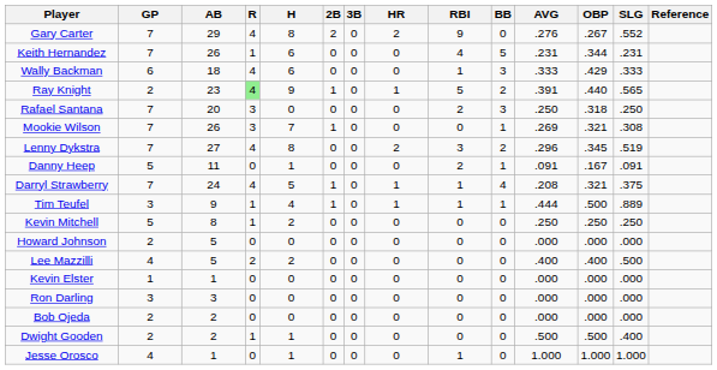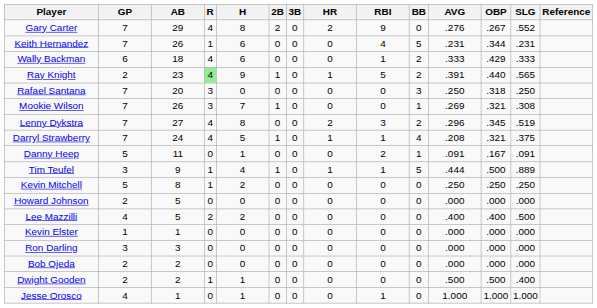 <table class="wikitable sortable" style="text-align:center">
 <tr>
 <th width="16%">Player</th>
 <th width="9%">GP</th>
 <th width="9%">AB</th>
 <th>R</th>
 <th width="9%">H</th>
 <th>2B</th>
 <th>3B</th>
 <th width="9%">HR</th>
 <th width="9%">RBI</th>
 <th>BB</th>
 <th width="9%">AVG</th>
 <th>OBP</th>
 <th>SLG</th>
 <th>Reference</th>
 </tr>
 <tr>
 <td><a href='#'>Gary Carter</a></td>
 <td>7</td>
 <td>29</td>
 <td>4</td>
 <td>8</td>
 <td>2</td>
 <td>0</td>
 <td>2</td>
 <td>9</td>
 <td>0</td>
 <td>.276</td>
 <td>.267</td>
 <td>.552</td>
 <td></td>
 </tr>
 <tr>
 <td><a href='#'>Keith Hernandez</a></td>
 <td>7</td>
 <td>26</td>
 <td>1</td>
 <td>6</td>
 <td>0</td>
 <td>0</td>
 <td>0</td>
 <td>4</td>
 <td>5</td>
 <td>.231</td>
 <td>.344</td>
 <td>.231</td>
 <td></td>
 </tr>
 <tr>
 <td><a href='#'>Wally Backman</a></td>
 <td>6</td>
 <td>18</td>
 <td>4</td>
 <td>6</td>
 <td>0</td>
 <td>0</td>
 <td>0</td>
 <td>1</td>
-<td>3</td>
+<td>2</td>
 <td>.333</td>
 <td>.429</td>
 <td>.333</td>
 <td></td>
 </tr>
 <tr>
 <td><a href='#'>Ray Knight</a></td>
 <td>2</td>
 <td>23</td>
 <td style="background: lightgreen;">4</td>
 <td>9</td>
 <td>1</td>
 <td>0</td>
 <td>1</td>
 <td>5</td>
 <td>2</td>
 <td>.391</td>
 <td>.440</td>
 <td>.565</td>
 <td></td>
 </tr>
 <tr>
 <td><a href='#'>Rafael Santana</a></td>
 <td>7</td>
 <td>20</td>
 <td>3</td>
 <td>0</td>
 <td>0</td>
 <td>0</td>
 <td>0</td>
-<td>2</td>
+<td>0</td>
 <td>3</td>
 <td>.250</td>
 <td>.318</td>
 <td>.250</td>
 <td></td>
 </tr>
 <tr>
 <td><a href='#'>Mookie Wilson</a></td>
 <td>7</td>
 <td>26</td>
 <td>3</td>
 <td>7</td>
 <td>1</td>
 <td>0</td>
 <td>0</td>
 <td>0</td>
 <td>1</td>
 <td>.269</td>
 <td>.321</td>
 <td>.308</td>
 <td></td>
 </tr>
 <tr>
 <td><a href='#'>Lenny Dykstra</a></td>
 <td>7</td>
 <td>27</td>
 <td>4</td>
 <td>8</td>
 <td>0</td>
 <td>0</td>
 <td>2</td>
 <td>3</td>
 <td>2</td>
 <td>.296</td>
 <td>.345</td>
 <td>.519</td>
 <td></td>
 </tr>
 <tr>
+<td><a href='#'>Darryl Strawberry</a></td>
+<td>7</td>
+<td>24</td>
+<td>4</td>
+<td>5</td>
+<td>1</td>
+<td>0</td>
+<td>1</td>
+<td>1</td>
+<td>4</td>
+<td>.208</td>
+<td>.321</td>
+<td>.375</td>
+<td></td>
+</tr>
+<tr>
 <td><a href='#'>Danny Heep</a></td>
 <td>5</td>
 <td>11</td>
 <td>0</td>
 <td>1</td>
 <td>0</td>
 <td>0</td>
 <td>0</td>
 <td>2</td>
 <td>1</td>
 <td>.091</td>
 <td>.167</td>
 <td>.091</td>
 <td></td>
 </tr>
 <tr>
-<td><a href='#'>Darryl Strawberry</a></td>
-<td>7</td>
-<td>24</td>
-<td>4</td>
-<td>5</td>
-<td>1</td>
-<td>0</td>
-<td>1</td>
-<td>1</td>
-<td>4</td>
-<td>.208</td>
-<td>.321</td>
-<td>.375</td>
-<td></td>
-</tr>
-<tr>
 <td><a href='#'>Tim Teufel</a></td>
 <td>3</td>
 <td>9</td>
 <td>1</td>
 <td>4</td>
 <td>1</td>
 <td>0</td>
 <td>1</td>
 <td>1</td>
-<td>1</td>
+<td>5</td>
 <td>.444</td>
 <td>.500</td>
 <td>.889</td>
 <td></td>
 </tr>
 <tr>
 <td><a href='#'>Kevin Mitchell</a></td>
 <td>5</td>
 <td>8</td>
 <td>1</td>
 <td>2</td>
 <td>0</td>
 <td>0</td>
 <td>0</td>
 <td>0</td>
 <td>0</td>
 <td>.250</td>
 <td>.250</td>
 <td>.250</td>
 <td></td>
 </tr>
 <tr>
 <td><a href='#'>Howard Johnson</a></td>
 <td>2</td>
 <td>5</td>
 <td>0</td>
 <td>0</td>
 <td>0</td>
 <td>0</td>
 <td>0</td>
 <td>0</td>
 <td>0</td>
 <td>.000</td>
 <td>.000</td>
 <td>.000</td>
 <td></td>
 </tr>
 <tr>
 <td><a href='#'>Lee Mazzilli</a></td>
 <td>4</td>
 <td>5</td>
 <td>2</td>
 <td>2</td>
 <td>0</td>
 <td>0</td>
 <td>0</td>
 <td>0</td>
 <td>0</td>
 <td>.400</td>
 <td>.400</td>
 <td>.500</td>
 <td></td>
 </tr>
 <tr>
 <td><a href='#'>Kevin Elster</a></td>
 <td>1</td>
 <td>1</td>
 <td>0</td>
 <td>0</td>
 <td>0</td>
 <td>0</td>
 <td>0</td>
 <td>0</td>
 <td>0</td>
 <td>.000</td>
 <td>.000</td>
 <td>.000</td>
 <td></td>
 </tr>
 <tr>
 <td><a href='#'>Ron Darling</a></td>
 <td>3</td>
 <td>3</td>
 <td>0</td>
 <td>0</td>
 <td>0</td>
 <td>0</td>
 <td>0</td>
 <td>0</td>
 <td>0</td>
 <td>.000</td>
 <td>.000</td>
 <td>.000</td>
 <td></td>
 </tr>
 <tr>
 <td><a href='#'>Bob Ojeda</a></td>
 <td>2</td>
 <td>2</td>
 <td>0</td>
 <td>0</td>
 <td>0</td>
 <td>0</td>
 <td>0</td>
 <td>0</td>
 <td>0</td>
 <td>.000</td>
 <td>.000</td>
 <td>.000</td>
 <td></td>
 </tr>
 <tr>
 <td><a href='#'>Dwight Gooden</a></td>
 <td>2</td>
 <td>2</td>
 <td>1</td>
 <td>1</td>
 <td>0</td>
 <td>0</td>
 <td>0</td>
 <td>0</td>
 <td>0</td>
 <td>.500</td>
 <td>.500</td>
 <td>.400</td>
 <td></td>
 </tr>
 <tr>
 <td><a href='#'>Jesse Orosco</a></td>
 <td>4</td>
 <td>1</td>
 <td>0</td>
 <td>1</td>
 <td>0</td>
 <td>0</td>
 <td>0</td>
 <td>1</td>
 <td>0</td>
 <td>1.000</td>
 <td>1.000</td>
 <td>1.000</td>
 <td></td>
 </tr>
 </table>
